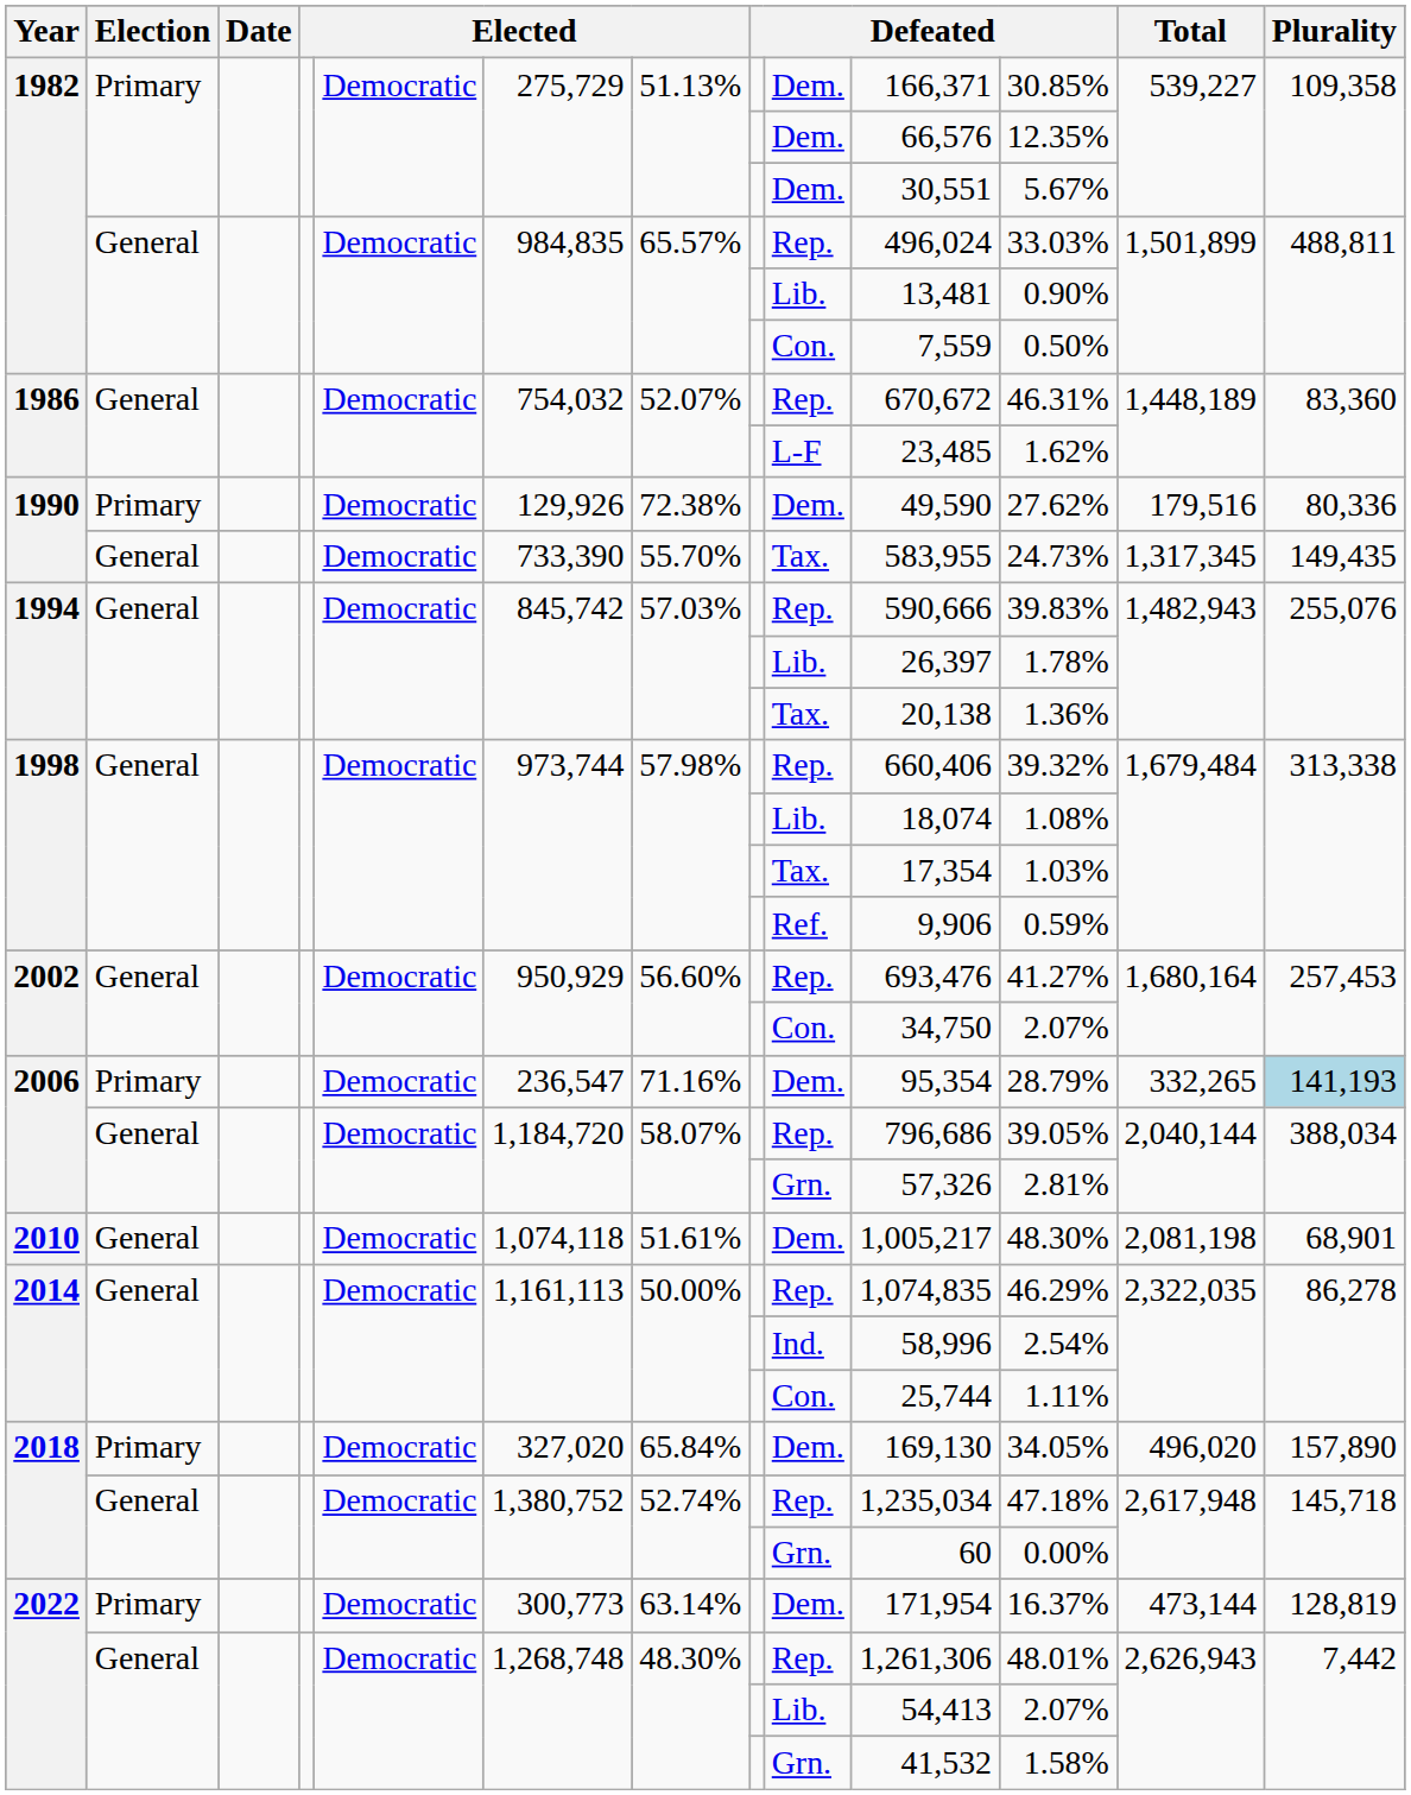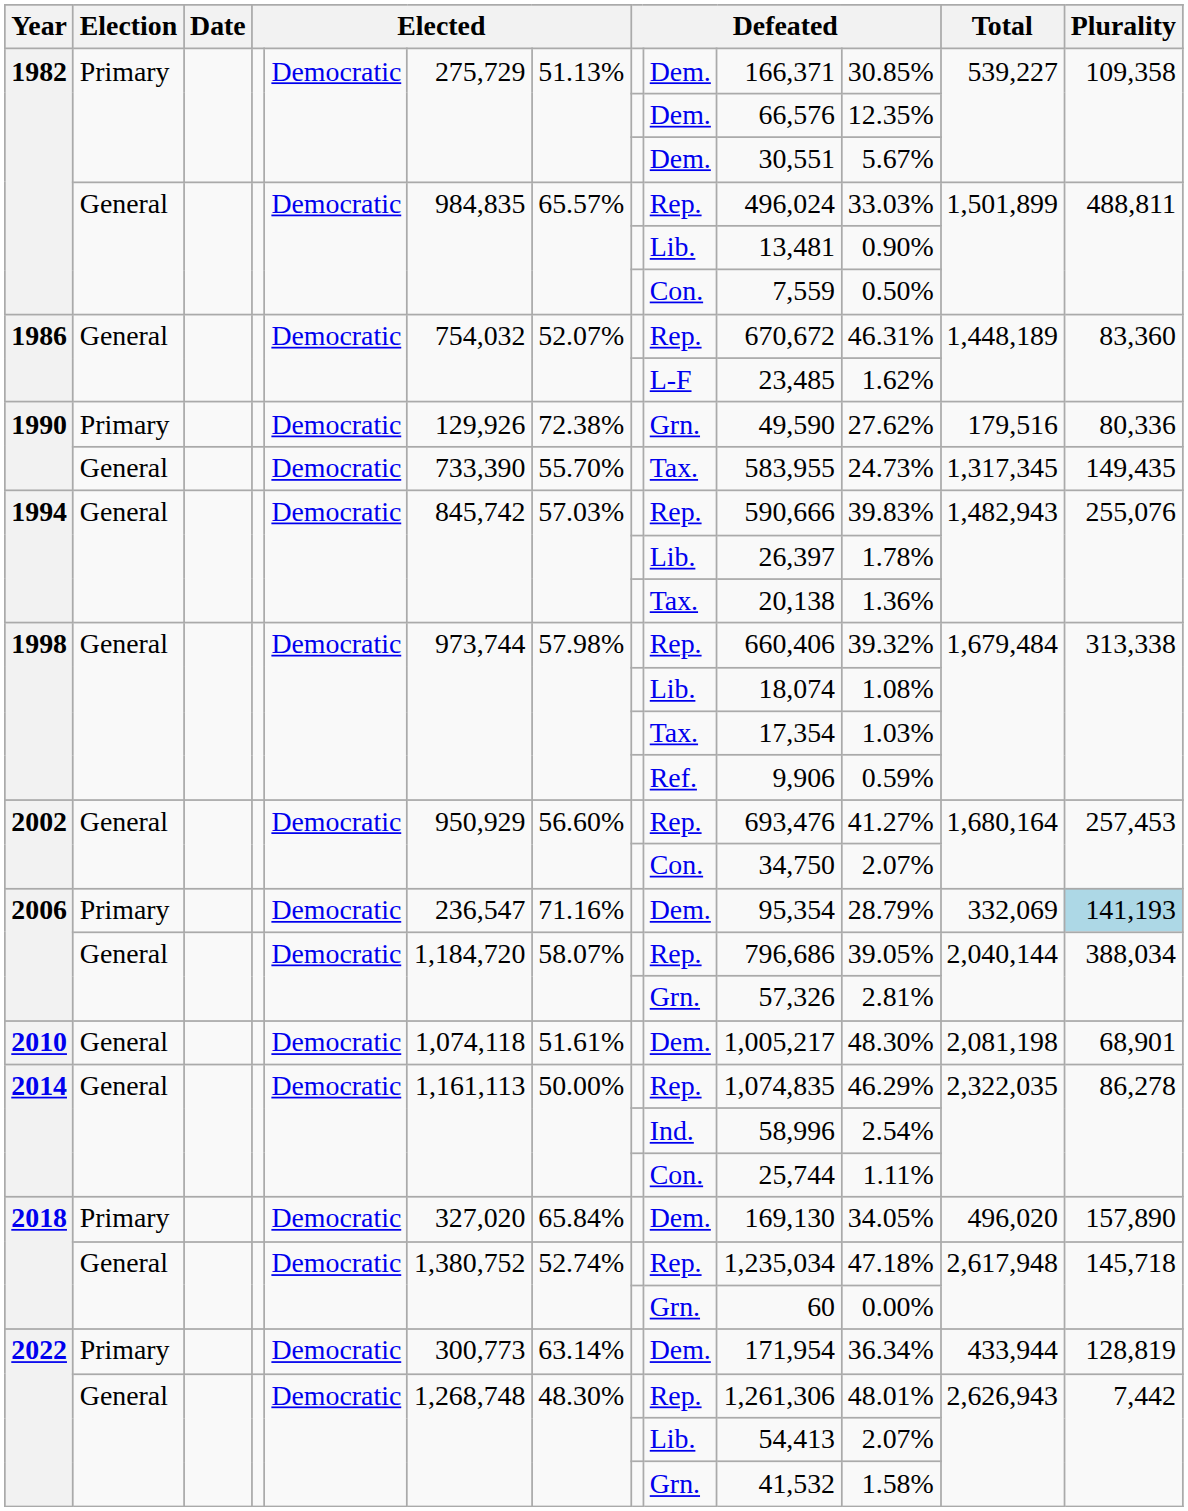 <table class=wikitable>
 <tr>
 <th>Year</th>
 <th>Election</th>
 <th>Date</th>
 <th ! colspan="4">Elected</th>
 <th ! colspan="4">Defeated</th>
 <th>Total</th>
 <th>Plurality</th>
 </tr>
 <tr>
 <th rowspan="6" valign="top">1982</th>
 <td rowspan="3" valign="top">Primary</td>
 <td rowspan="3" valign="top"></td>
 <td rowspan="3" valign="top"></td>
 <td rowspan="3" valign="top" ><a href='#'>Democratic</a></td>
 <td rowspan="3" valign="top" align="right">275,729</td>
 <td rowspan="3" valign="top" align="right">51.13%</td>
 <td valign="top"></td>
 <td valign="top" ><a href='#'>Dem.</a></td>
 <td valign="top" align="right">166,371</td>
 <td valign="top" align="right">30.85%</td>
 <td rowspan="3" valign="top" align="right">539,227</td>
 <td rowspan="3" valign="top" align="right">109,358</td>
 </tr>
 <tr>
 <td valign="top"></td>
 <td valign="top" ><a href='#'>Dem.</a></td>
 <td valign="top" align="right">66,576</td>
 <td valign="top" align="right">12.35%</td>
 </tr>
 <tr>
 <td valign="top"></td>
 <td valign="top" ><a href='#'>Dem.</a></td>
 <td valign="top" align="right">30,551</td>
 <td valign="top" align="right">5.67%</td>
 </tr>
 <tr>
 <td rowspan="3" valign="top">General</td>
 <td rowspan="3" valign="top"></td>
 <td rowspan="3" valign="top"></td>
 <td rowspan="3" valign="top" ><a href='#'>Democratic</a></td>
 <td rowspan="3" valign="top" align="right">984,835</td>
 <td rowspan="3" valign="top" align="right">65.57%</td>
 <td valign="top"></td>
 <td valign="top" ><a href='#'>Rep.</a></td>
 <td valign="top" align="right">496,024</td>
 <td valign="top" align="right">33.03%</td>
 <td rowspan="3" valign="top" align="right">1,501,899</td>
 <td rowspan="3" valign="top" align="right">488,811</td>
 </tr>
 <tr>
 <td valign="top"></td>
 <td valign="top" ><a href='#'>Lib.</a></td>
 <td valign="top" align="right">13,481</td>
 <td valign="top" align="right">0.90%</td>
 </tr>
 <tr>
 <td valign="top"></td>
 <td valign="top" ><a href='#'>Con.</a></td>
 <td valign="top" align="right">7,559</td>
 <td valign="top" align="right">0.50%</td>
 </tr>
 <tr>
 <th rowspan="2" valign="top">1986</th>
 <td rowspan="2" valign="top">General</td>
 <td rowspan="2" valign="top"></td>
 <td rowspan="2" valign="top"></td>
 <td rowspan="2" valign="top" ><a href='#'>Democratic</a></td>
 <td rowspan="2" valign="top" align="right">754,032</td>
 <td rowspan="2" valign="top" align="right">52.07%</td>
 <td valign="top"></td>
 <td valign="top" ><a href='#'>Rep.</a></td>
 <td valign="top" align="right">670,672</td>
 <td valign="top" align="right">46.31%</td>
 <td rowspan="2" valign="top" align="right">1,448,189</td>
 <td rowspan="2" valign="top" align="right">83,360</td>
 </tr>
 <tr>
 <td valign="top"></td>
 <td valign="top" ><a href='#'>L-F</a></td>
 <td valign="top" align="right">23,485</td>
 <td valign="top" align="right">1.62%</td>
 </tr>
 <tr>
 <th rowspan="2" valign="top">1990</th>
 <td valign="top">Primary</td>
 <td valign="top"></td>
 <td valign="top"></td>
 <td valign="top" ><a href='#'>Democratic</a></td>
 <td valign="top" align="right">129,926</td>
 <td valign="top" align="right">72.38%</td>
 <td valign="top"></td>
-<td valign="top" ><a href='#'>Dem.</a></td>
+<td valign="top" ><a href='#'>Grn.</a></td>
 <td valign="top" align="right">49,590</td>
 <td valign="top" align="right">27.62%</td>
 <td valign="top" align="right">179,516</td>
 <td valign="top" align="right">80,336</td>
 </tr>
 <tr>
 <td valign="top">General</td>
 <td valign="top"></td>
 <td valign="top"></td>
 <td valign="top" ><a href='#'>Democratic</a></td>
 <td valign="top" align="right">733,390</td>
 <td valign="top" align="right">55.70%</td>
 <td valign="top"></td>
 <td valign="top" ><a href='#'>Tax.</a></td>
 <td valign="top" align="right">583,955</td>
 <td valign="top" align="right">24.73%</td>
 <td valign="top" align="right">1,317,345</td>
 <td valign="top" align="right">149,435</td>
 </tr>
 <tr>
 <th rowspan="3" valign="top">1994</th>
 <td rowspan="3" valign="top">General</td>
 <td rowspan="3" valign="top"></td>
 <td rowspan="3" valign="top"></td>
 <td rowspan="3" valign="top" ><a href='#'>Democratic</a></td>
 <td rowspan="3" valign="top" align="right">845,742</td>
 <td rowspan="3" valign="top" align="right">57.03%</td>
 <td valign="top"></td>
 <td valign="top" ><a href='#'>Rep.</a></td>
 <td valign="top" align="right">590,666</td>
 <td valign="top" align="right">39.83%</td>
 <td rowspan="3" valign="top" align="right">1,482,943</td>
 <td rowspan="3" valign="top" align="right">255,076</td>
 </tr>
 <tr>
 <td valign="top"></td>
 <td valign="top" ><a href='#'>Lib.</a></td>
 <td valign="top" align="right">26,397</td>
 <td valign="top" align="right">1.78%</td>
 </tr>
 <tr>
 <td valign="top"></td>
 <td valign="top" ><a href='#'>Tax.</a></td>
 <td valign="top" align="right">20,138</td>
 <td valign="top" align="right">1.36%</td>
 </tr>
 <tr>
 <th rowspan="4" valign="top">1998</th>
 <td rowspan="4" valign="top">General</td>
 <td rowspan="4" valign="top"></td>
 <td rowspan="4" valign="top"></td>
 <td rowspan="4" valign="top" ><a href='#'>Democratic</a></td>
 <td rowspan="4" valign="top" align="right">973,744</td>
 <td rowspan="4" valign="top" align="right">57.98%</td>
 <td valign="top"></td>
 <td valign="top" ><a href='#'>Rep.</a></td>
 <td valign="top" align="right">660,406</td>
 <td valign="top" align="right">39.32%</td>
 <td rowspan="4" valign="top" align="right">1,679,484</td>
 <td rowspan="4" valign="top" align="right">313,338</td>
 </tr>
 <tr>
 <td valign="top"></td>
 <td valign="top" ><a href='#'>Lib.</a></td>
 <td valign="top" align="right">18,074</td>
 <td valign="top" align="right">1.08%</td>
 </tr>
 <tr>
 <td valign="top"></td>
 <td valign="top" ><a href='#'>Tax.</a></td>
 <td valign="top" align="right">17,354</td>
 <td valign="top" align="right">1.03%</td>
 </tr>
 <tr>
 <td valign="top"></td>
 <td valign="top" ><a href='#'>Ref.</a></td>
 <td valign="top" align="right">9,906</td>
 <td valign="top" align="right">0.59%</td>
 </tr>
 <tr>
 <th rowspan="2" valign="top">2002</th>
 <td rowspan="2" valign="top">General</td>
 <td rowspan="2" valign="top"></td>
 <td rowspan="2" valign="top"></td>
 <td rowspan="2" valign="top" ><a href='#'>Democratic</a></td>
 <td rowspan="2" valign="top" align="right">950,929</td>
 <td rowspan="2" valign="top" align="right">56.60%</td>
 <td valign="top"></td>
 <td valign="top" ><a href='#'>Rep.</a></td>
 <td valign="top" align="right">693,476</td>
 <td valign="top" align="right">41.27%</td>
 <td rowspan="2" valign="top" align="right">1,680,164</td>
 <td rowspan="2" valign="top" align="right">257,453</td>
 </tr>
 <tr>
 <td valign="top"></td>
 <td valign="top" ><a href='#'>Con.</a></td>
 <td valign="top" align="right">34,750</td>
 <td valign="top" align="right">2.07%</td>
 </tr>
 <tr>
 <th rowspan="3" valign="top">2006</th>
 <td valign="top">Primary</td>
 <td valign="top"></td>
 <td valign="top"></td>
 <td valign="top" ><a href='#'>Democratic</a></td>
 <td valign="top" align="right">236,547</td>
 <td valign="top" align="right">71.16%</td>
 <td valign="top"></td>
 <td valign="top" ><a href='#'>Dem.</a></td>
 <td valign="top" align="right">95,354</td>
 <td valign="top" align="right">28.79%</td>
-<td valign="top" align="right">332,265</td>
+<td valign="top" align="right">332,069</td>
 <td valign="top" align="right" style="background: lightblue;">141,193</td>
 </tr>
 <tr>
 <td rowspan="2" valign="top">General</td>
 <td rowspan="2" valign="top"></td>
 <td rowspan="2" valign="top"></td>
 <td rowspan="2" valign="top" ><a href='#'>Democratic</a></td>
 <td rowspan="2" valign="top" align="right">1,184,720</td>
 <td rowspan="2" valign="top" align="right">58.07%</td>
 <td valign="top"></td>
 <td valign="top" ><a href='#'>Rep.</a></td>
 <td valign="top" align="right">796,686</td>
 <td valign="top" align="right">39.05%</td>
 <td rowspan="2" valign="top" align="right">2,040,144</td>
 <td rowspan="2" valign="top" align="right">388,034</td>
 </tr>
 <tr>
 <td valign="top"></td>
 <td valign="top" ><a href='#'>Grn.</a></td>
 <td valign="top" align="right">57,326</td>
 <td valign="top" align="right">2.81%</td>
 </tr>
 <tr>
 <th valign="top"><a href='#'>2010</a></th>
 <td valign="top">General</td>
 <td valign="top"></td>
 <td valign="top"></td>
 <td valign="top" ><a href='#'>Democratic</a></td>
 <td valign="top" align="right">1,074,118</td>
 <td valign="top" align="right">51.61%</td>
 <td valign="top"></td>
 <td valign="top" ><a href='#'>Dem.</a></td>
 <td valign="top" align="right">1,005,217</td>
 <td valign="top" align="right">48.30%</td>
 <td valign="top" align="right">2,081,198</td>
 <td valign="top" align="right">68,901</td>
 </tr>
 <tr>
 <th rowspan="3" valign="top"><a href='#'>2014</a></th>
 <td rowspan="3" valign="top">General</td>
 <td rowspan="3" valign="top"></td>
 <td rowspan="3" valign="top"></td>
 <td rowspan="3" valign="top" ><a href='#'>Democratic</a></td>
 <td rowspan="3" valign="top" align="right">1,161,113</td>
 <td rowspan="3" valign="top" align="right">50.00%</td>
 <td valign="top"></td>
 <td valign="top" ><a href='#'>Rep.</a></td>
 <td valign="top" align="right">1,074,835</td>
 <td valign="top" align="right">46.29%</td>
 <td rowspan="3" valign="top" align="right">2,322,035</td>
 <td rowspan="3" valign="top" align="right">86,278</td>
 </tr>
 <tr>
 <td valign="top"></td>
 <td valign="top" ><a href='#'>Ind.</a></td>
 <td valign="top" align="right">58,996</td>
 <td valign="top" align="right">2.54%</td>
 </tr>
 <tr>
 <td valign="top"></td>
 <td valign="top" ><a href='#'>Con.</a></td>
 <td valign="top" align="right">25,744</td>
 <td valign="top" align="right">1.11%</td>
 </tr>
 <tr>
 <th rowspan="3" valign="top"><a href='#'>2018</a></th>
 <td valign="top">Primary</td>
 <td valign="top"></td>
 <td valign="top"></td>
 <td valign="top" ><a href='#'>Democratic</a></td>
 <td valign="top" align="right">327,020</td>
 <td valign="top" align="right">65.84%</td>
 <td valign="top"></td>
 <td valign="top" ><a href='#'>Dem.</a></td>
 <td valign="top" align="right">169,130</td>
 <td valign="top" align="right">34.05%</td>
 <td valign="top" align="right">496,020</td>
 <td valign="top" align="right">157,890</td>
 </tr>
 <tr>
 <td rowspan="2" valign="top">General</td>
 <td rowspan="2" valign="top"></td>
 <td rowspan="2" valign="top"></td>
 <td rowspan="2" valign="top" ><a href='#'>Democratic</a></td>
 <td rowspan="2" valign="top" align="right">1,380,752</td>
 <td rowspan="2" valign="top" align="right">52.74%</td>
 <td valign="top"></td>
 <td valign="top" ><a href='#'>Rep.</a></td>
 <td valign="top" align="right">1,235,034</td>
 <td valign="top" align="right">47.18%</td>
 <td rowspan="2" valign="top" align="right">2,617,948</td>
 <td rowspan="2" valign="top" align="right">145,718</td>
 </tr>
 <tr>
 <td valign="top"></td>
 <td valign="top" ><a href='#'>Grn.</a></td>
 <td valign="top" align="right">60</td>
 <td valign="top" align="right">0.00%</td>
 </tr>
 <tr>
 <th rowspan="4" valign="top"><a href='#'>2022</a></th>
 <td valign="top">Primary</td>
 <td valign="top"></td>
 <td valign="top"></td>
 <td valign="top" ><a href='#'>Democratic</a></td>
 <td valign="top" align="right">300,773</td>
 <td valign="top" align="right">63.14%</td>
 <td valign="top"></td>
 <td valign="top" ><a href='#'>Dem.</a></td>
 <td valign="top" align="right">171,954</td>
-<td valign="top" align="right">16.37%</td>
-<td valign="top" align="right">473,144</td>
+<td valign="top" align="right">36.34%</td>
+<td valign="top" align="right">433,944</td>
 <td valign="top" align="right">128,819</td>
 </tr>
 <tr>
 <td rowspan="3" valign="top">General</td>
 <td rowspan="3" valign="top"></td>
 <td rowspan="3" valign="top"></td>
 <td rowspan="3" valign="top" ><a href='#'>Democratic</a></td>
 <td rowspan="3" valign="top" align="right">1,268,748</td>
 <td rowspan="3" valign="top" align="right">48.30%</td>
 <td valign="top"></td>
 <td valign="top" ><a href='#'>Rep.</a></td>
 <td valign="top" align="right">1,261,306</td>
 <td valign="top" align="right">48.01%</td>
 <td rowspan="3" valign="top" align="right">2,626,943</td>
 <td rowspan="3" valign="top" align="right">7,442</td>
 </tr>
 <tr>
 <td valign="top"></td>
 <td valign="top" ><a href='#'>Lib.</a></td>
 <td valign="top" align="right">54,413</td>
 <td valign="top" align="right">2.07%</td>
 </tr>
 <tr>
 <td valign="top"></td>
 <td valign="top" ><a href='#'>Grn.</a></td>
 <td valign="top" align="right">41,532</td>
 <td valign="top" align="right">1.58%</td>
 </tr>
 </table>
